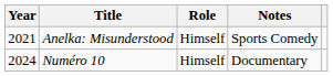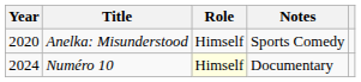 <table class="wikitable">
 <tr>
 <th>Year</th>
 <th>Title</th>
 <th>Role</th>
 <th>Notes</th>
 <th></th>
 </tr>
 <tr>
-<td>2021</td>
+<td>2020</td>
 <td><em>Anelka: Misunderstood</em></td>
 <td>Himself</td>
 <td>Sports Comedy</td>
 <td></td>
 </tr>
 <tr>
 <td>2024</td>
 <td><em>Numéro 10</em></td>
-<td>Himself</td>
+<td style="background: lightyellow;">Himself</td>
 <td>Documentary</td>
 <td></td>
 </tr>
 </table>
